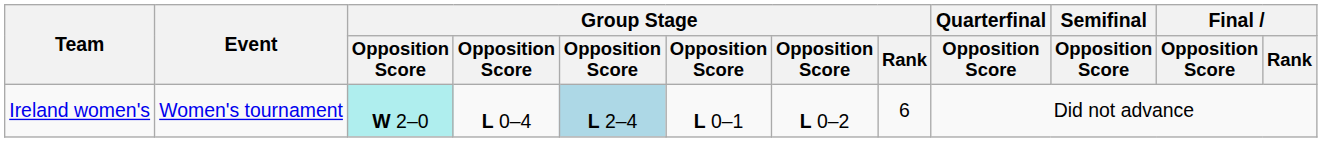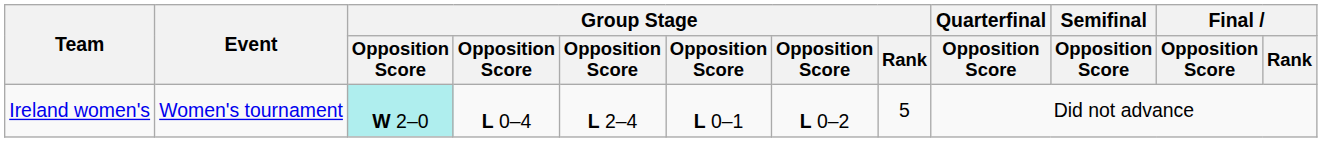 <table class="wikitable" style="font-size:90%">
 <tr>
 <th rowspan=2>Team</th>
 <th rowspan=2>Event</th>
 <th colspan=6>Group Stage</th>
 <th>Quarterfinal</th>
 <th>Semifinal</th>
 <th colspan=2>Final / </th>
 </tr>
 <tr style="font-size:95%">
 <th>Opposition<br>Score</th>
 <th>Opposition<br>Score</th>
 <th>Opposition<br>Score</th>
 <th>Opposition<br>Score</th>
 <th>Opposition<br>Score</th>
 <th>Rank</th>
 <th>Opposition<br>Score</th>
 <th>Opposition<br>Score</th>
 <th>Opposition<br>Score</th>
 <th>Rank</th>
 </tr>
 <tr align=center>
 <td align=left><a href='#'>Ireland women's</a></td>
 <td align=left><a href='#'>Women's tournament</a></td>
 <td style="background: paleturquoise;"><br><strong>W</strong> 2–0</td>
 <td><br><strong>L</strong> 0–4</td>
-<td style="background: lightblue;"><br><strong>L</strong> 2–4</td>
+<td><br><strong>L</strong> 2–4</td>
 <td><br><strong>L</strong> 0–1</td>
 <td><br><strong>L</strong> 0–2</td>
-<td>6</td>
+<td>5</td>
 <td colspan="4">Did not advance</td>
 </tr>
 </table>
